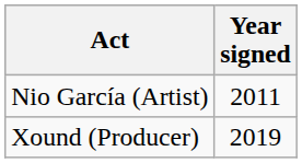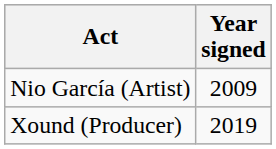 <table class="wikitable">
 <tr style="background:#ccc;">
 <th style="text-align:center;">Act</th>
 <th style="text-align:center;">Year <br>signed</th>
 </tr>
 <tr>
 <td>Nio García (Artist)</td>
-<td style="text-align:center;" rowspan="1">2011</td>
+<td style="text-align:center;" rowspan="1">2009</td>
 </tr>
 <tr>
 <td>Xound (Producer)</td>
 <td style="text-align:center;">2019</td>
 </tr>
 </table>
